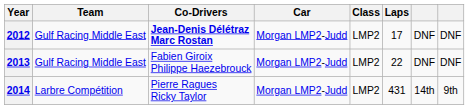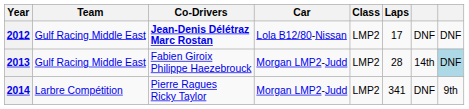 <table class="wikitable" style="text-align:center; font-size:90%">
 <tr>
 <th>Year</th>
 <th>Team</th>
 <th>Co-Drivers</th>
 <th>Car</th>
 <th>Class</th>
 <th>Laps</th>
 <th></th>
 <th></th>
 </tr>
 <tr>
 <th><a href='#'>2012</a></th>
 <td align="left"> <a href='#'>Gulf Racing Middle East</a></td>
 <td align="left"><strong> <a href='#'>Jean-Denis Délétraz</a><br> <a href='#'>Marc Rostan</a></strong></td>
-<td align="left"><a href='#'>Morgan LMP2</a>-<a href='#'>Judd</a></td>
+<td align="left"><a href='#'>Lola B12/80</a>-<a href='#'>Nissan</a></td>
 <td>LMP2</td>
 <td>17</td>
 <td>DNF</td>
 <td>DNF</td>
 </tr>
 <tr>
 <th><a href='#'>2013</a></th>
 <td align="left"> <a href='#'>Gulf Racing Middle East</a></td>
 <td align="left"> <a href='#'>Fabien Giroix</a><br> <a href='#'>Philippe Haezebrouck</a></td>
 <td align="left"><a href='#'>Morgan LMP2</a>-<a href='#'>Judd</a></td>
 <td>LMP2</td>
-<td>22</td>
-<td>DNF</td>
-<td>DNF</td>
+<td>28</td>
+<td>14th</td>
+<td style="background: lightblue;">DNF</td>
 </tr>
 <tr>
 <th><a href='#'>2014</a></th>
 <td align="left"> <a href='#'>Larbre Compétition</a></td>
 <td align="left"> <a href='#'>Pierre Ragues</a><br> <a href='#'>Ricky Taylor</a></td>
 <td align="left"><a href='#'>Morgan LMP2</a>-<a href='#'>Judd</a></td>
 <td>LMP2</td>
-<td>431</td>
-<td>14th</td>
+<td>341</td>
+<td>DNF</td>
 <td>9th</td>
 </tr>
 </table>
